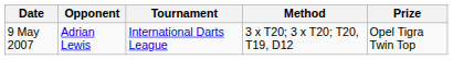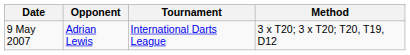 <table class="wikitable">
 <tr>
 <th>Date</th>
 <th>Opponent</th>
 <th>Tournament</th>
 <th>Method</th>
-<th>Prize</th>
 </tr>
 <tr>
 <td>9 May 2007</td>
 <td> <a href='#'>Adrian Lewis</a></td>
 <td><a href='#'>International Darts League</a></td>
 <td>3 x T20; 3 x T20; T20, T19, D12</td>
-<td>Opel Tigra Twin Top</td>
 </tr>
 </table>
